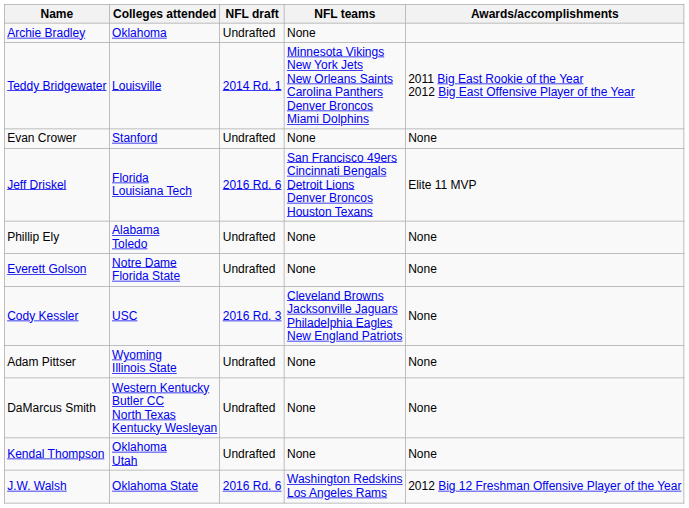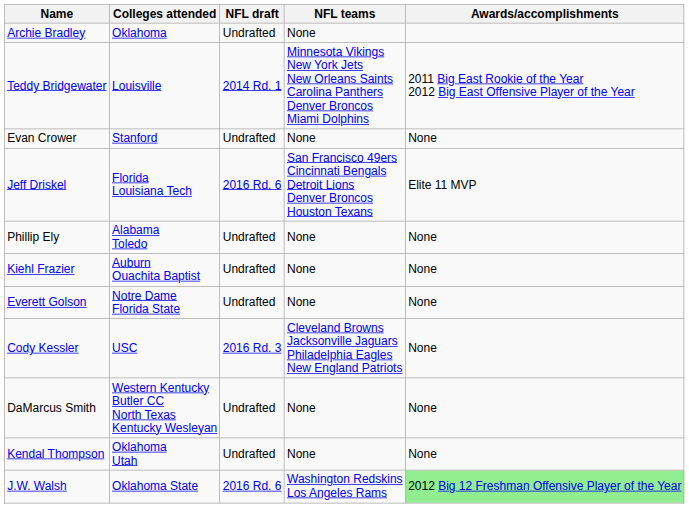 <table class="wikitable">
 <tr>
 <th>Name</th>
 <th>Colleges attended</th>
 <th>NFL draft</th>
 <th>NFL teams</th>
 <th>Awards/accomplishments</th>
 </tr>
 <tr>
 <td><a href='#'>Archie Bradley</a></td>
 <td><a href='#'>Oklahoma</a></td>
 <td>Undrafted</td>
 <td>None</td>
 <td></td>
 </tr>
 <tr>
 <td><a href='#'>Teddy Bridgewater</a></td>
 <td><a href='#'>Louisville</a></td>
 <td><a href='#'>2014 Rd. 1</a></td>
 <td><a href='#'>Minnesota Vikings</a><br><a href='#'>New York Jets</a><br><a href='#'>New Orleans Saints</a><br><a href='#'>Carolina Panthers</a><br><a href='#'>Denver Broncos</a><br><a href='#'>Miami Dolphins</a></td>
 <td>2011 <a href='#'>Big East Rookie of the Year</a><br>2012 <a href='#'>Big East Offensive Player of the Year</a></td>
 </tr>
 <tr>
 <td>Evan Crower</td>
 <td><a href='#'>Stanford</a></td>
 <td>Undrafted</td>
 <td>None</td>
 <td>None</td>
 </tr>
 <tr>
 <td><a href='#'>Jeff Driskel</a></td>
 <td><a href='#'>Florida</a><br><a href='#'>Louisiana Tech</a></td>
 <td><a href='#'>2016 Rd. 6</a></td>
 <td><a href='#'>San Francisco 49ers</a><br><a href='#'>Cincinnati Bengals</a><br><a href='#'>Detroit Lions</a><br><a href='#'>Denver Broncos</a><br><a href='#'>Houston Texans</a></td>
 <td>Elite 11 MVP</td>
 </tr>
 <tr>
 <td>Phillip Ely</td>
 <td><a href='#'>Alabama</a><br><a href='#'>Toledo</a></td>
 <td>Undrafted</td>
 <td>None</td>
 <td>None</td>
 </tr>
 <tr>
+<td><a href='#'>Kiehl Frazier</a></td>
+<td><a href='#'>Auburn</a><br><a href='#'>Ouachita Baptist</a></td>
+<td>Undrafted</td>
+<td>None</td>
+<td>None</td>
+</tr>
+<tr>
 <td><a href='#'>Everett Golson</a></td>
 <td><a href='#'>Notre Dame</a><br><a href='#'>Florida State</a></td>
 <td>Undrafted</td>
 <td>None</td>
 <td>None</td>
 </tr>
 <tr>
 <td><a href='#'>Cody Kessler</a></td>
 <td><a href='#'>USC</a></td>
 <td><a href='#'>2016 Rd. 3</a></td>
 <td><a href='#'>Cleveland Browns</a><br><a href='#'>Jacksonville Jaguars</a><br><a href='#'>Philadelphia Eagles</a><br><a href='#'>New England Patriots</a></td>
-<td>None</td>
-</tr>
-<tr>
-<td>Adam Pittser</td>
-<td><a href='#'>Wyoming</a><br><a href='#'>Illinois State</a></td>
-<td>Undrafted</td>
-<td>None</td>
 <td>None</td>
 </tr>
 <tr>
 <td>DaMarcus Smith</td>
 <td><a href='#'>Western Kentucky</a><br><a href='#'>Butler CC</a><br><a href='#'>North Texas</a><br><a href='#'>Kentucky Wesleyan</a></td>
 <td>Undrafted</td>
 <td>None</td>
 <td>None</td>
 </tr>
 <tr>
 <td><a href='#'>Kendal Thompson</a></td>
 <td><a href='#'>Oklahoma</a><br><a href='#'>Utah</a></td>
 <td>Undrafted</td>
 <td>None</td>
 <td>None</td>
 </tr>
 <tr>
 <td><a href='#'>J.W. Walsh</a></td>
 <td><a href='#'>Oklahoma State</a></td>
 <td><a href='#'>2016 Rd. 6</a></td>
 <td><a href='#'>Washington Redskins</a><br><a href='#'>Los Angeles Rams</a></td>
-<td>2012 <a href='#'>Big 12 Freshman Offensive Player of the Year</a></td>
+<td style="background: lightgreen;">2012 <a href='#'>Big 12 Freshman Offensive Player of the Year</a></td>
 </tr>
 </table>
